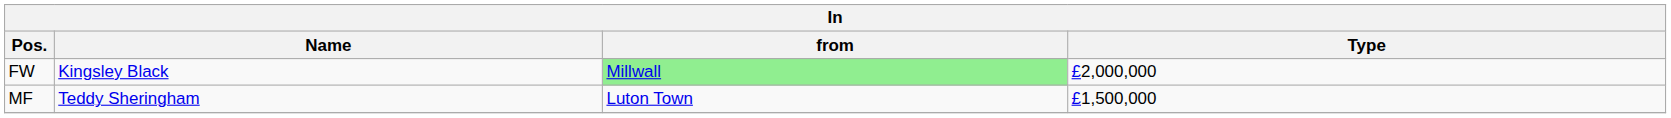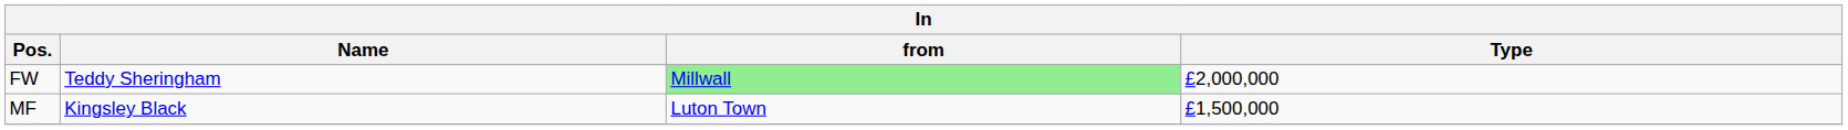 <table class="wikitable" style="font-size:100%;width:99%;">
 <tr>
 <th colspan="4">In</th>
 </tr>
 <tr>
 <th width=3%>Pos.</th>
 <th width=33%>Name</th>
 <th width=28%>from</th>
 <th width=36%>Type</th>
 </tr>
 <tr>
 <td>FW</td>
-<td><a href='#'>Kingsley Black</a></td>
+<td><a href='#'>Teddy Sheringham</a></td>
 <td style="background: lightgreen;"><a href='#'>Millwall</a></td>
 <td><a href='#'>£</a>2,000,000</td>
 </tr>
 <tr>
 <td>MF</td>
-<td><a href='#'>Teddy Sheringham</a></td>
+<td><a href='#'>Kingsley Black</a></td>
 <td><a href='#'>Luton Town</a></td>
 <td><a href='#'>£</a>1,500,000</td>
 </tr>
 <tr>
 </tr>
 </table>
